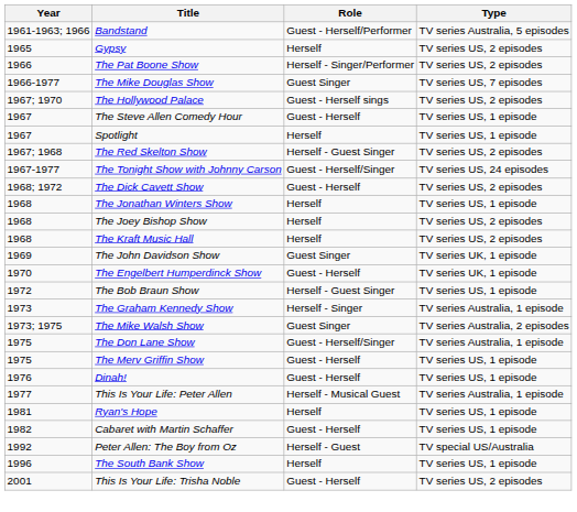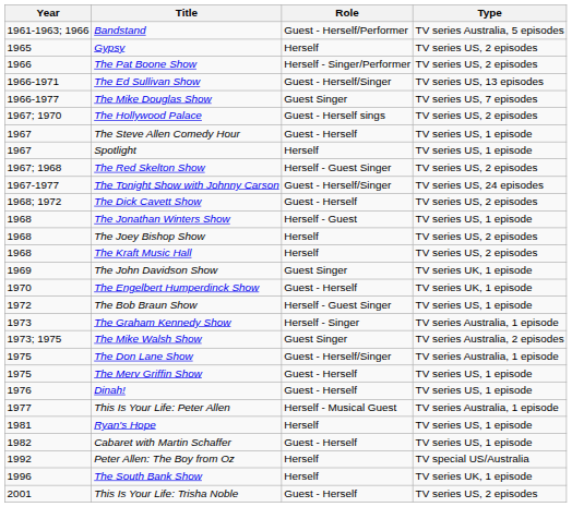 <table class="wikitable">
 <tr>
 <th>Year</th>
 <th>Title</th>
 <th>Role</th>
 <th>Type</th>
 </tr>
 <tr>
 <td>1961-1963; 1966</td>
 <td><em><a href='#'>Bandstand</a></em></td>
 <td>Guest - Herself/Performer</td>
 <td>TV series Australia, 5 episodes</td>
 </tr>
 <tr>
 <td>1965</td>
 <td><em><a href='#'>Gypsy</a></em></td>
 <td>Herself</td>
 <td>TV series US, 2 episodes</td>
 </tr>
 <tr>
 <td>1966</td>
 <td><em><a href='#'>The Pat Boone Show</a></em></td>
 <td>Herself - Singer/Performer</td>
 <td>TV series US, 2 episodes</td>
+</tr>
+<tr>
+<td>1966-1971</td>
+<td><em><a href='#'>The Ed Sullivan Show</a></em></td>
+<td>Guest - Herself/Singer</td>
+<td>TV series US, 13 episodes</td>
 </tr>
 <tr>
 <td>1966-1977</td>
 <td><em><a href='#'>The Mike Douglas Show</a></em></td>
 <td>Guest Singer</td>
 <td>TV series US, 7 episodes</td>
 </tr>
 <tr>
 <td>1967; 1970</td>
 <td><em><a href='#'>The Hollywood Palace</a></em></td>
 <td>Guest - Herself sings</td>
 <td>TV series US, 2 episodes</td>
 </tr>
 <tr>
 <td>1967</td>
 <td><em>The Steve Allen Comedy Hour</em></td>
 <td>Guest - Herself</td>
 <td>TV series US, 1 episode</td>
 </tr>
 <tr>
 <td>1967</td>
 <td><em>Spotlight</em></td>
 <td>Herself</td>
 <td>TV series US, 1 episode</td>
 </tr>
 <tr>
 <td>1967; 1968</td>
 <td><em><a href='#'>The Red Skelton Show</a></em></td>
 <td>Herself - Guest Singer</td>
 <td>TV series US, 2 episodes</td>
 </tr>
 <tr>
 <td>1967-1977</td>
 <td><em><a href='#'>The Tonight Show with Johnny Carson</a></em></td>
 <td>Guest - Herself/Singer</td>
 <td>TV series US, 24 episodes</td>
 </tr>
 <tr>
 <td>1968; 1972</td>
 <td><em><a href='#'>The Dick Cavett Show</a></em></td>
 <td>Guest - Herself</td>
 <td>TV series US, 2 episodes</td>
 </tr>
 <tr>
 <td>1968</td>
 <td><em><a href='#'>The Jonathan Winters Show</a></em></td>
-<td>Herself</td>
+<td>Herself - Guest</td>
 <td>TV series US, 1 episode</td>
 </tr>
 <tr>
 <td>1968</td>
 <td><em>The Joey Bishop Show</em></td>
 <td>Herself</td>
 <td>TV series US, 2 episodes</td>
 </tr>
 <tr>
 <td>1968</td>
 <td><em><a href='#'>The Kraft Music Hall</a></em></td>
 <td>Herself</td>
 <td>TV series US, 2 episodes</td>
 </tr>
 <tr>
 <td>1969</td>
 <td><em>The John Davidson Show</em></td>
 <td>Guest Singer</td>
 <td>TV series UK, 1 episode</td>
 </tr>
 <tr>
 <td>1970</td>
 <td><em><a href='#'>The Engelbert Humperdinck Show</a></em></td>
 <td>Guest - Herself</td>
 <td>TV series UK, 1 episode</td>
 </tr>
 <tr>
 <td>1972</td>
 <td><em>The Bob Braun Show</em></td>
 <td>Herself - Guest Singer</td>
 <td>TV series US, 1 episode</td>
 </tr>
 <tr>
 <td>1973</td>
 <td><em><a href='#'>The Graham Kennedy Show</a></em></td>
 <td>Herself - Singer</td>
 <td>TV series Australia, 1 episode</td>
 </tr>
 <tr>
 <td>1973; 1975</td>
 <td><em><a href='#'>The Mike Walsh Show</a></em></td>
 <td>Guest Singer</td>
 <td>TV series Australia, 2 episodes</td>
 </tr>
 <tr>
 <td>1975</td>
 <td><em><a href='#'>The Don Lane Show</a></em></td>
 <td>Guest - Herself/Singer</td>
 <td>TV series Australia, 1 episode</td>
 </tr>
 <tr>
 <td>1975</td>
 <td><em><a href='#'>The Merv Griffin Show</a></em></td>
 <td>Guest - Herself</td>
 <td>TV series US, 1 episode</td>
 </tr>
 <tr>
 <td>1976</td>
 <td><em><a href='#'>Dinah!</a></em></td>
 <td>Guest - Herself</td>
 <td>TV series US, 1 episode</td>
 </tr>
 <tr>
 <td>1977</td>
 <td><em>This Is Your Life: Peter Allen</em></td>
 <td>Herself - Musical Guest</td>
 <td>TV series Australia, 1 episode</td>
 </tr>
 <tr>
 <td>1981</td>
 <td><em><a href='#'>Ryan's Hope</a></em></td>
 <td>Herself</td>
 <td>TV series US, 1 episode</td>
 </tr>
 <tr>
 <td>1982</td>
 <td><em>Cabaret with Martin Schaffer</em></td>
 <td>Guest - Herself</td>
 <td>TV series US, 1 episode</td>
 </tr>
 <tr>
 <td>1992</td>
 <td><em>Peter Allen: The Boy from Oz</em></td>
-<td>Herself - Guest</td>
+<td>Herself</td>
 <td>TV special US/Australia</td>
 </tr>
 <tr>
 <td>1996</td>
 <td><em><a href='#'>The South Bank Show</a></em></td>
 <td>Herself</td>
-<td>TV series US, 1 episode</td>
+<td>TV series UK, 1 episode</td>
 </tr>
 <tr>
 <td>2001</td>
 <td><em>This Is Your Life: Trisha Noble</em></td>
 <td>Guest - Herself</td>
 <td>TV series US, 2 episodes</td>
 </tr>
 </table>
